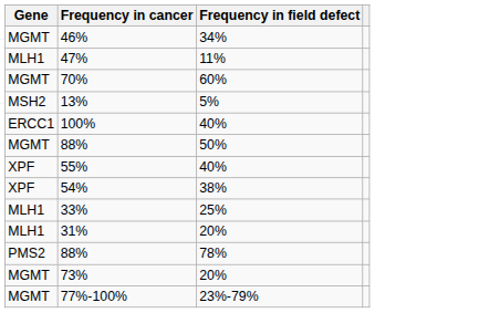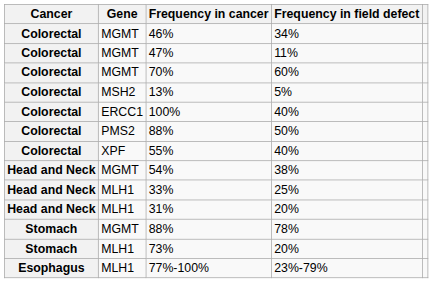 <table class="wikitable sortable">
 <tr>
+<th>Cancer</th>
 <th>Gene</th>
 <th>Frequency in cancer</th>
 <th>Frequency in field defect</th>
 <th></th>
 </tr>
 <tr>
+<th>Colorectal</th>
 <td>MGMT</td>
 <td>46%</td>
 <td>34%</td>
 <td></td>
 </tr>
 <tr>
-<td>MLH1</td>
+<th>Colorectal</th>
+<td>MGMT</td>
 <td>47%</td>
 <td>11%</td>
 <td></td>
 </tr>
 <tr>
+<th>Colorectal</th>
 <td>MGMT</td>
 <td>70%</td>
 <td>60%</td>
 <td></td>
 </tr>
 <tr>
+<th>Colorectal</th>
 <td>MSH2</td>
 <td>13%</td>
 <td>5%</td>
 <td></td>
 </tr>
 <tr>
+<th>Colorectal</th>
 <td>ERCC1</td>
 <td>100%</td>
 <td>40%</td>
 <td></td>
 </tr>
 <tr>
-<td>MGMT</td>
+<th>Colorectal</th>
+<td>PMS2</td>
 <td>88%</td>
 <td>50%</td>
 <td></td>
 </tr>
 <tr>
+<th>Colorectal</th>
 <td>XPF</td>
 <td>55%</td>
 <td>40%</td>
 <td></td>
 </tr>
 <tr>
-<td>XPF</td>
+<th>Head and Neck</th>
+<td>MGMT</td>
 <td>54%</td>
 <td>38%</td>
 <td></td>
 </tr>
 <tr>
+<th>Head and Neck</th>
 <td>MLH1</td>
 <td>33%</td>
 <td>25%</td>
 <td></td>
 </tr>
 <tr>
+<th>Head and Neck</th>
 <td>MLH1</td>
 <td>31%</td>
 <td>20%</td>
 <td></td>
 </tr>
 <tr>
-<td>PMS2</td>
+<th>Stomach</th>
+<td>MGMT</td>
 <td>88%</td>
 <td>78%</td>
 <td></td>
 </tr>
 <tr>
-<td>MGMT</td>
+<th>Stomach</th>
+<td>MLH1</td>
 <td>73%</td>
 <td>20%</td>
 <td></td>
 </tr>
 <tr>
-<td>MGMT</td>
+<th>Esophagus</th>
+<td>MLH1</td>
 <td>77%-100%</td>
 <td>23%-79%</td>
 <td></td>
 </tr>
 </table>
